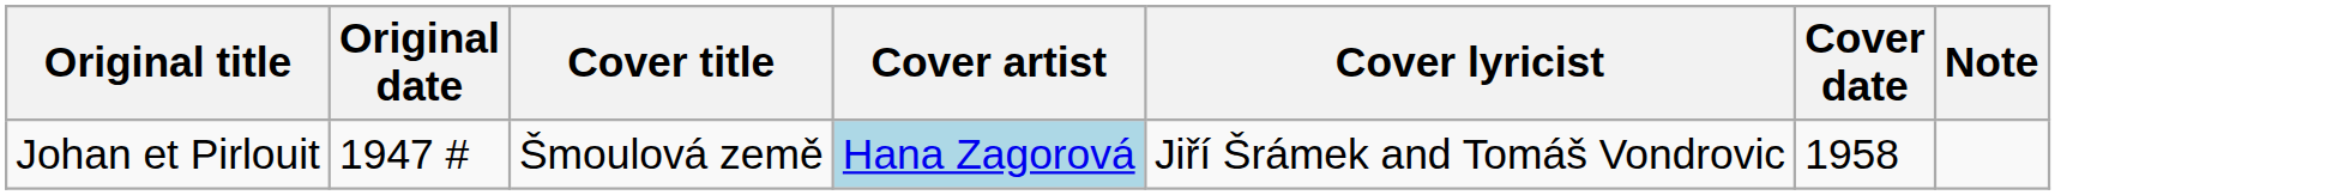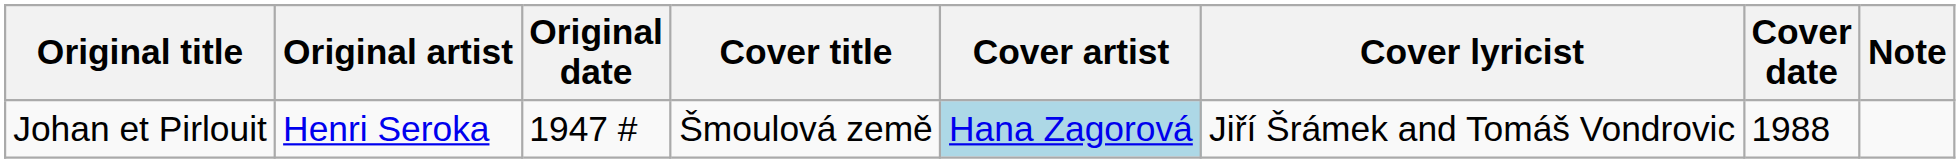 <table class="wikitable sortable">
 <tr>
 <th>Original title</th>
+<th>Original artist</th>
 <th nowrap=yes>Original<br> date</th>
 <th>Cover title</th>
 <th>Cover artist</th>
 <th>Cover lyricist</th>
 <th nowrap=yes>Cover<br> date</th>
 <th class=unsortable>Note</th>
 </tr>
 <tr>
 <td>Johan et Pirlouit</td>
+<td><a href='#'>Henri Seroka</a></td>
 <td>1947 #</td>
 <td>Šmoulová země</td>
 <td style="background: lightblue;"><a href='#'>Hana Zagorová</a></td>
 <td>Jiří Šrámek and Tomáš Vondrovic</td>
-<td>1958</td>
+<td>1988</td>
 <td></td>
 </tr>
 </table>
